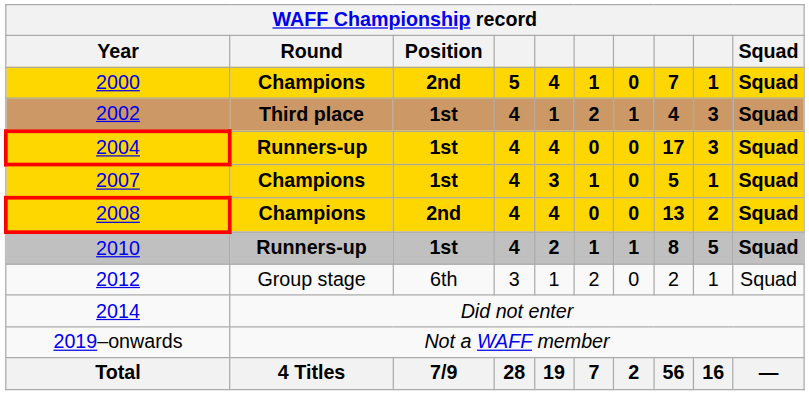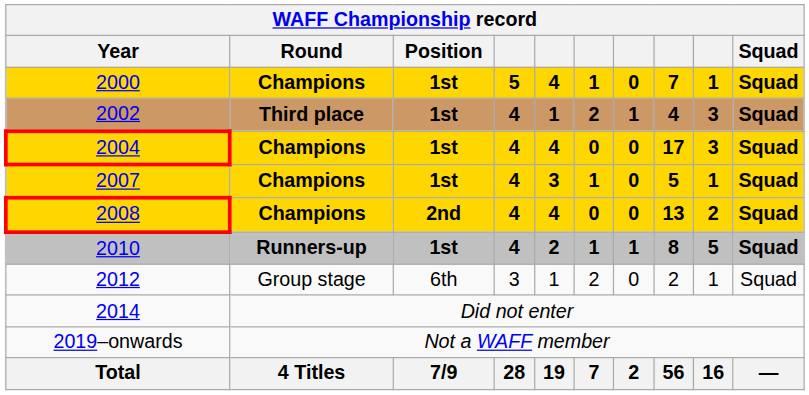 <table class="wikitable" style="text-align: center;">
 <tr>
 <th colspan=10><a href='#'>WAFF Championship</a> record</th>
 </tr>
 <tr>
 <th width="175">Year</th>
 <th width="125">Round</th>
 <th width="75">Position</th>
 <th width="25"></th>
 <th width="25"></th>
 <th width="25"></th>
 <th width="25"></th>
 <th width="25"></th>
 <th width="25"></th>
 <th width="50">Squad</th>
 </tr>
 <tr style="background:gold;">
 <td> <a href='#'>2000</a></td>
 <td><strong>Champions </strong></td>
-<td><strong>2nd</strong></td>
+<td><strong>1st</strong></td>
 <td><strong>5</strong></td>
 <td><strong>4</strong></td>
 <td><strong>1</strong></td>
 <td><strong>0</strong></td>
 <td><strong>7</strong></td>
 <td><strong>1</strong></td>
 <td><strong>Squad</strong></td>
 </tr>
 <tr style="background:#c96;">
 <td> <a href='#'>2002</a></td>
 <td><strong>Third place</strong></td>
 <td><strong>1st</strong></td>
 <td><strong>4</strong></td>
 <td><strong>1</strong></td>
 <td><strong>2</strong></td>
 <td><strong>1</strong></td>
 <td><strong>4</strong></td>
 <td><strong>3</strong></td>
 <td><strong>Squad</strong></td>
 </tr>
 <tr style="background:gold;">
 <td style="border: 3px solid red"> <a href='#'>2004</a></td>
-<td><strong>Runners-up</strong></td>
+<td><strong>Champions</strong></td>
 <td><strong>1st</strong></td>
 <td><strong>4</strong></td>
 <td><strong>4</strong></td>
 <td><strong>0</strong></td>
 <td><strong>0</strong></td>
 <td><strong>17</strong></td>
 <td><strong>3</strong></td>
 <td><strong>Squad</strong></td>
 </tr>
 <tr style="background:gold;">
 <td> <a href='#'>2007</a></td>
 <td><strong>Champions</strong></td>
 <td><strong>1st</strong></td>
 <td><strong>4</strong></td>
 <td><strong>3</strong></td>
 <td><strong>1</strong></td>
 <td><strong>0</strong></td>
 <td><strong>5</strong></td>
 <td><strong>1</strong></td>
 <td><strong>Squad</strong></td>
 </tr>
 <tr style="background:gold;">
 <td style="border: 3px solid red"> <a href='#'>2008</a></td>
 <td><strong>Champions</strong></td>
 <td><strong>2nd</strong></td>
 <td><strong>4</strong></td>
 <td><strong>4</strong></td>
 <td><strong>0</strong></td>
 <td><strong>0</strong></td>
 <td><strong>13</strong></td>
 <td><strong>2</strong></td>
 <td><strong>Squad</strong></td>
 </tr>
 <tr style="background:silver;">
 <td> <a href='#'>2010</a></td>
 <td><strong>Runners-up</strong></td>
 <td><strong>1st</strong></td>
 <td><strong>4</strong></td>
 <td><strong>2</strong></td>
 <td><strong>1</strong></td>
 <td><strong>1</strong></td>
 <td><strong>8</strong></td>
 <td><strong>5</strong></td>
 <td><strong>Squad</strong></td>
 </tr>
 <tr>
 <td> <a href='#'>2012</a></td>
 <td>Group stage</td>
 <td>6th</td>
 <td>3</td>
 <td>1</td>
 <td>2</td>
 <td>0</td>
 <td>2</td>
 <td>1</td>
 <td>Squad</td>
 </tr>
 <tr>
 <td> <a href='#'>2014</a></td>
 <td colspan=9><em>Did not enter</em></td>
 </tr>
 <tr>
 <td><a href='#'>2019</a>–onwards</td>
 <td colspan=9><em>Not a <a href='#'>WAFF</a> member</em></td>
 </tr>
 <tr>
 <th>Total</th>
 <th>4 Titles</th>
 <th>7/9</th>
 <th>28</th>
 <th>19</th>
 <th>7</th>
 <th>2</th>
 <th>56</th>
 <th>16</th>
 <th>—</th>
 </tr>
 </table>
